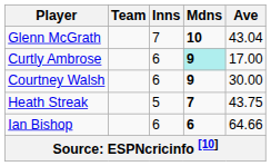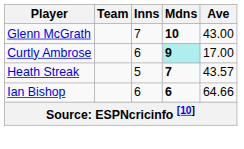 <table class="wikitable sortable">
 <tr>
 <th>Player</th>
 <th>Team</th>
 <th><abbr>Inns</abbr></th>
 <th><abbr>Mdns</abbr></th>
 <th><abbr>Ave</abbr></th>
 </tr>
 <tr>
 <td><a href='#'>Glenn McGrath</a></td>
 <td></td>
 <td>7</td>
 <td><strong>10</strong></td>
-<td>43.04</td>
+<td>43.00</td>
 </tr>
 <tr>
 <td><a href='#'>Curtly Ambrose</a></td>
 <td></td>
 <td>6</td>
 <td style="background: paleturquoise;"><strong>9</strong></td>
 <td>17.00</td>
 </tr>
 <tr>
-<td><a href='#'>Courtney Walsh</a></td>
-<td></td>
-<td>6</td>
-<td><strong>9</strong></td>
-<td>30.00</td>
-</tr>
-<tr>
 <td><a href='#'>Heath Streak</a></td>
 <td></td>
 <td>5</td>
 <td><strong>7</strong></td>
-<td>43.75</td>
+<td>43.57</td>
 </tr>
 <tr>
 <td><a href='#'>Ian Bishop</a></td>
 <td></td>
 <td>6</td>
 <td><strong>6</strong></td>
 <td>64.66</td>
 </tr>
 <tr>
 <th colspan="5">Source: ESPNcricinfo <sup><a href='#'>[10</a>]</sup></th>
 </tr>
 </table>
